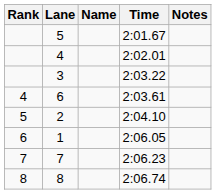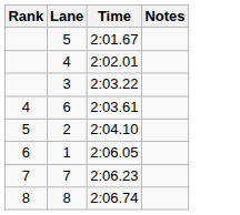 <table class="wikitable sortable" style="text-align:center">
 <tr>
 <th>Rank</th>
 <th>Lane</th>
-<th>Name</th>
 <th>Time</th>
 <th>Notes</th>
 </tr>
 <tr>
 <td></td>
 <td>5</td>
-<td align=left></td>
 <td>2:01.67</td>
 <td></td>
 </tr>
 <tr>
 <td></td>
 <td>4</td>
-<td align=left></td>
 <td>2:02.01</td>
 <td></td>
 </tr>
 <tr>
 <td></td>
 <td>3</td>
-<td align=left></td>
 <td>2:03.22</td>
 <td></td>
 </tr>
 <tr>
 <td>4</td>
 <td>6</td>
-<td align=left></td>
 <td>2:03.61</td>
 <td></td>
 </tr>
 <tr>
 <td>5</td>
 <td>2</td>
-<td align=left></td>
 <td>2:04.10</td>
 <td></td>
 </tr>
 <tr>
 <td>6</td>
 <td>1</td>
-<td align=left></td>
 <td>2:06.05</td>
 <td></td>
 </tr>
 <tr>
 <td>7</td>
 <td>7</td>
-<td align=left></td>
 <td>2:06.23</td>
 <td></td>
 </tr>
 <tr>
 <td>8</td>
 <td>8</td>
-<td align=left></td>
 <td>2:06.74</td>
 <td></td>
 </tr>
 </table>
